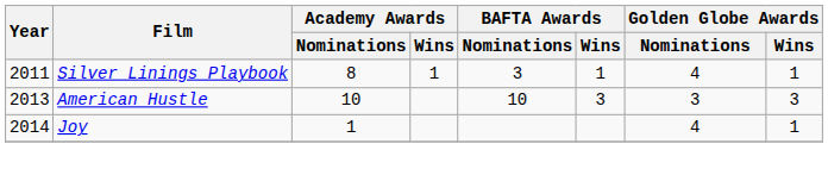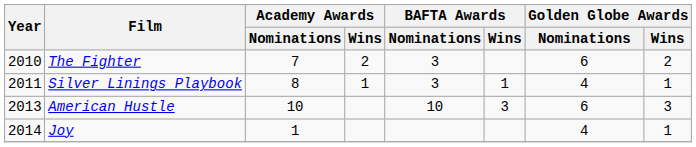 <table class="wikitable sortable">
 <tr>
 <th rowspan="2">Year</th>
 <th rowspan="2">Film</th>
 <th colspan="2" style="text-align:center;">Academy Awards</th>
 <th colspan="2" style="text-align:center;">BAFTA Awards</th>
 <th colspan="2" style="text-align:center;">Golden Globe Awards</th>
 </tr>
 <tr>
 <th>Nominations</th>
 <th>Wins</th>
 <th>Nominations</th>
 <th>Wins</th>
 <th>Nominations</th>
 <th>Wins</th>
+</tr>
+<tr>
+<td>2010</td>
+<td><em><a href='#'>The Fighter</a></em></td>
+<td align=center>7</td>
+<td align=center>2</td>
+<td align=center>3</td>
+<td></td>
+<td align=center>6</td>
+<td align=center>2</td>
 </tr>
 <tr>
 <td>2011</td>
 <td><em><a href='#'>Silver Linings Playbook</a></em></td>
 <td align=center>8</td>
 <td align=center>1</td>
 <td align=center>3</td>
 <td align=center>1</td>
 <td align=center>4</td>
 <td align=center>1</td>
 </tr>
 <tr>
 <td>2013</td>
 <td><em><a href='#'>American Hustle</a></em></td>
 <td align=center>10</td>
 <td></td>
 <td align=center>10</td>
 <td align=center>3</td>
-<td align=center>3</td>
+<td align=center>6</td>
 <td align=center>3</td>
 </tr>
 <tr>
 <td>2014</td>
 <td><em><a href='#'>Joy</a></em></td>
 <td align=center>1</td>
 <td align=center></td>
 <td align=center></td>
 <td align=center></td>
 <td align=center>4</td>
 <td align=center>1</td>
 </tr>
 <tr>
 </tr>
 </table>
